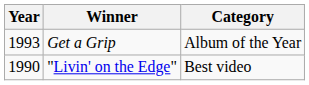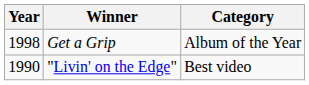 <table class="wikitable">
 <tr>
 <th>Year</th>
 <th>Winner</th>
 <th>Category</th>
 </tr>
 <tr>
-<td>1993</td>
+<td>1998</td>
 <td><em>Get a Grip</em></td>
 <td>Album of the Year</td>
 </tr>
 <tr>
 <td>1990</td>
 <td>"<a href='#'>Livin' on the Edge</a>"</td>
 <td>Best video</td>
 </tr>
 </table>
